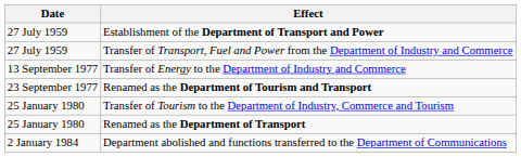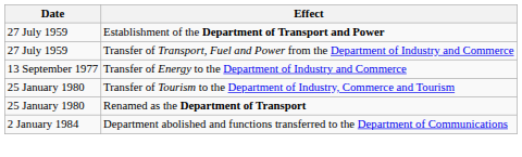 <table class="wikitable">
 <tr>
 <th>Date</th>
 <th>Effect</th>
 </tr>
 <tr>
 <td>27 July 1959</td>
 <td>Establishment of the <strong>Department of Transport and Power</strong></td>
 </tr>
 <tr>
 <td>27 July 1959</td>
 <td>Transfer of <em>Transport, Fuel and Power</em> from the <a href='#'>Department of Industry and Commerce</a></td>
 </tr>
 <tr>
 <td>13 September 1977</td>
 <td>Transfer of <em>Energy</em> to the <a href='#'>Department of Industry and Commerce</a></td>
 </tr>
 <tr>
-<td>23 September 1977</td>
-<td>Renamed as the <strong>Department of Tourism and Transport</strong></td>
-</tr>
-<tr>
 <td>25 January 1980</td>
 <td>Transfer of <em>Tourism</em> to the <a href='#'>Department of Industry, Commerce and Tourism</a></td>
 </tr>
 <tr>
 <td>25 January 1980</td>
 <td>Renamed as the <strong>Department of Transport</strong></td>
 </tr>
 <tr>
 <td>2 January 1984</td>
 <td>Department abolished and functions transferred to the <a href='#'>Department of Communications</a></td>
 </tr>
 </table>
